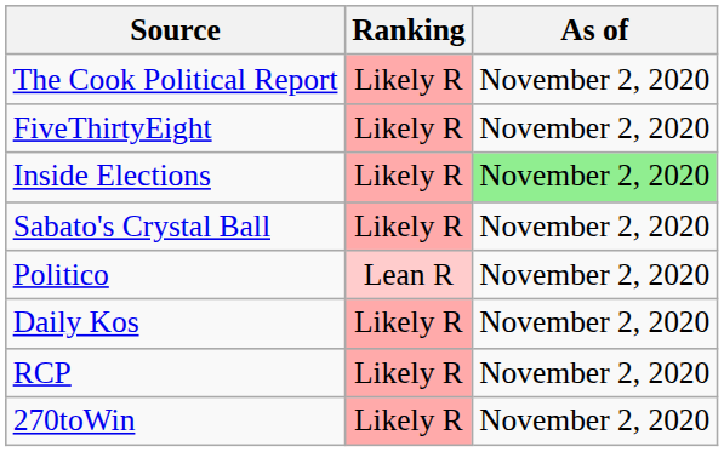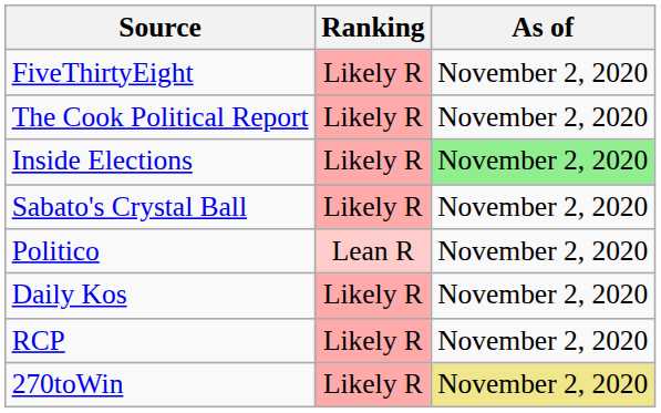 <table class="wikitable" style="text-align:center">
 <tr>
 <th>Source</th>
 <th>Ranking</th>
 <th>As of</th>
 </tr>
 <tr>
-<td align=left><a href='#'>The Cook Political Report</a></td>
+<td align=left><a href='#'>FiveThirtyEight</a></td>
 <td style="background:#faa" data-sort-value=3>Likely R</td>
 <td>November 2, 2020</td>
 </tr>
 <tr>
-<td align=left><a href='#'>FiveThirtyEight</a></td>
+<td align=left><a href='#'>The Cook Political Report</a></td>
 <td style="background:#faa" data-sort-value=3>Likely R</td>
 <td>November 2, 2020</td>
 </tr>
 <tr>
 <td align=left><a href='#'>Inside Elections</a></td>
 <td style="background:#faa" data-sort-value=3>Likely R</td>
 <td style="background: lightgreen;">November 2, 2020</td>
 </tr>
 <tr>
 <td align=left><a href='#'>Sabato's Crystal Ball</a></td>
 <td style="background:#faa" data-sort-value=3>Likely R</td>
 <td>November 2, 2020</td>
 </tr>
 <tr>
 <td align=left><a href='#'>Politico</a></td>
 <td style="background:#fcc" data-sort-value=2>Lean R</td>
 <td>November 2, 2020</td>
 </tr>
 <tr>
 <td align=left><a href='#'>Daily Kos</a></td>
 <td style="background:#faa" data-sort-value=3>Likely R</td>
 <td>November 2, 2020</td>
 </tr>
 <tr>
 <td align=left><a href='#'>RCP</a></td>
 <td style="background:#faa" data-sort-value=3>Likely R</td>
 <td>November 2, 2020</td>
 </tr>
 <tr>
 <td align=left><a href='#'>270toWin</a></td>
 <td style="background:#faa" data-sort-value=3>Likely R</td>
-<td>November 2, 2020</td>
+<td style="background: khaki;">November 2, 2020</td>
 </tr>
 </table>
